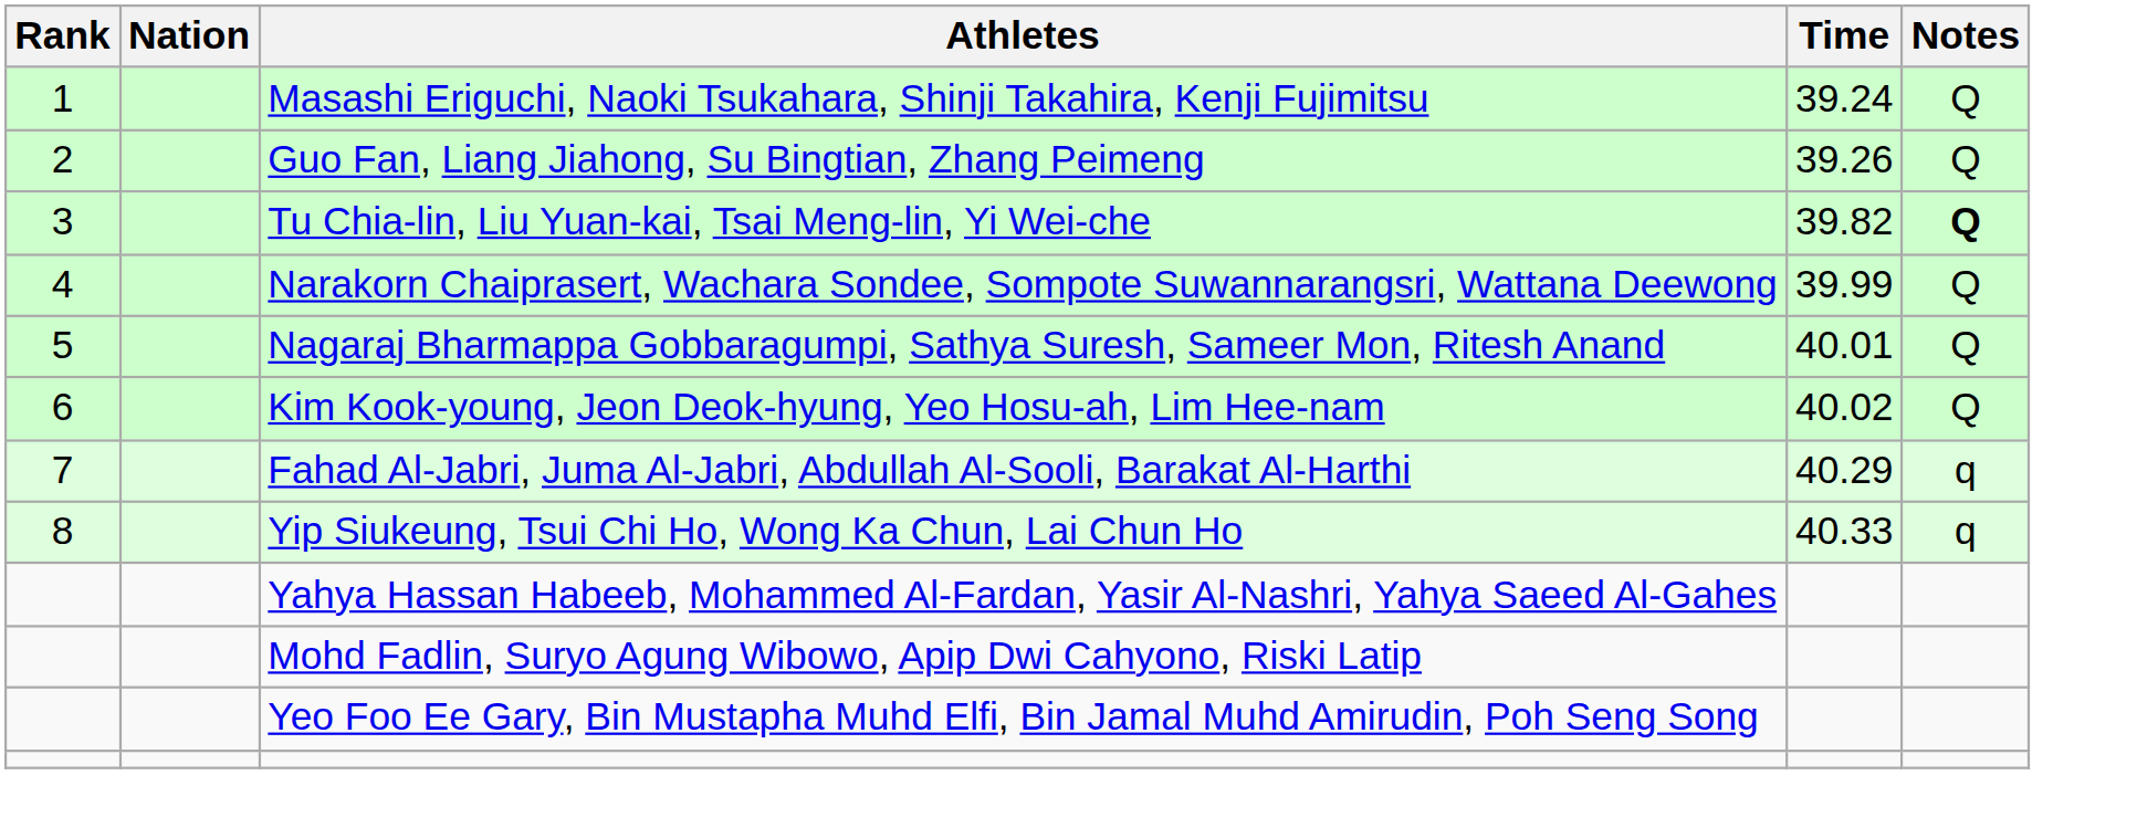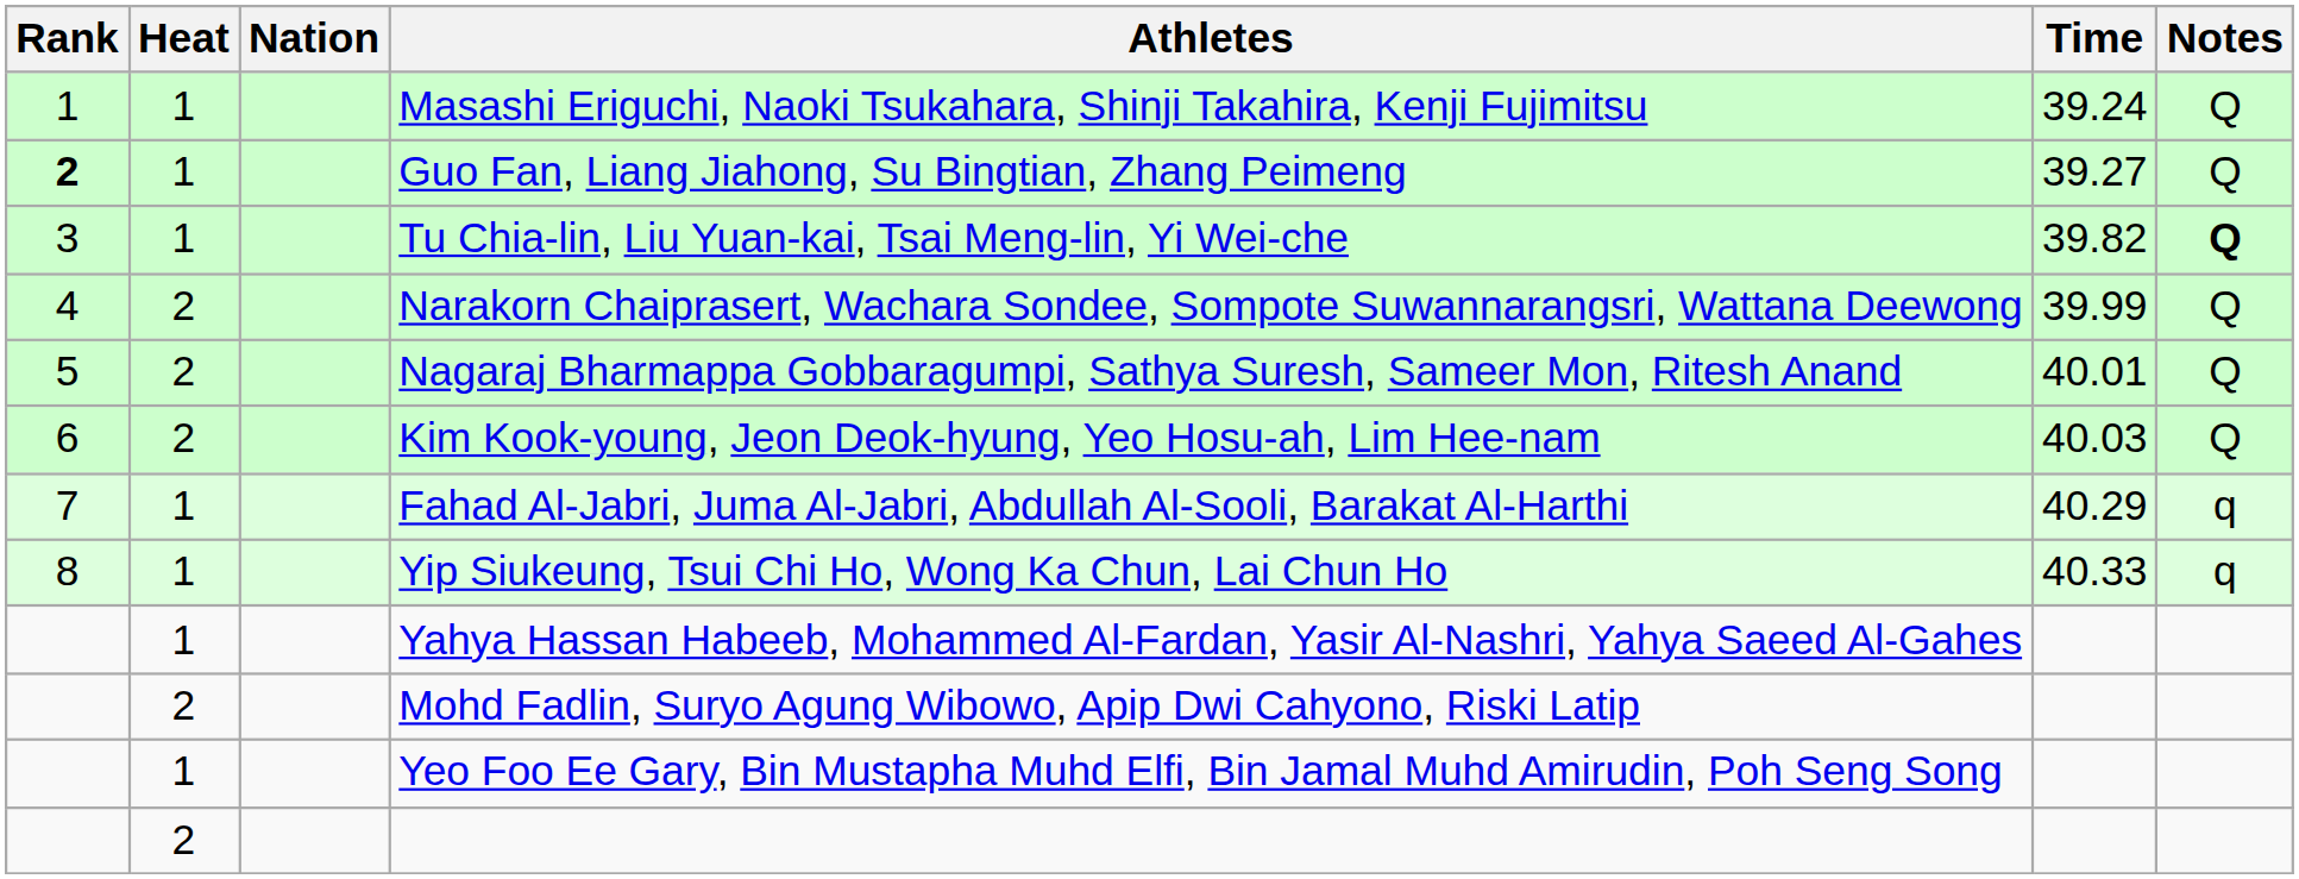 <table class="wikitable sortable" style="text-align:center">
 <tr>
 <th>Rank</th>
+<th>Heat</th>
 <th>Nation</th>
 <th>Athletes</th>
 <th>Time</th>
 <th>Notes</th>
 </tr>
 <tr bgcolor=ccffcc>
 <td>1</td>
+<td>1</td>
 <td align=left></td>
 <td align=left><a href='#'>Masashi Eriguchi</a>, <a href='#'>Naoki Tsukahara</a>, <a href='#'>Shinji Takahira</a>, <a href='#'>Kenji Fujimitsu</a></td>
 <td>39.24</td>
 <td>Q</td>
 </tr>
 <tr bgcolor=ccffcc>
-<td>2</td>
+<td><strong>2</strong></td>
+<td>1</td>
 <td align=left></td>
 <td align=left><a href='#'>Guo Fan</a>, <a href='#'>Liang Jiahong</a>, <a href='#'>Su Bingtian</a>, <a href='#'>Zhang Peimeng</a></td>
-<td>39.26</td>
+<td>39.27</td>
 <td>Q</td>
 </tr>
 <tr bgcolor=ccffcc>
 <td>3</td>
+<td>1</td>
 <td align=left></td>
 <td align=left><a href='#'>Tu Chia-lin</a>, <a href='#'>Liu Yuan-kai</a>, <a href='#'>Tsai Meng-lin</a>, <a href='#'>Yi Wei-che</a></td>
 <td>39.82</td>
 <td><strong>Q</strong></td>
 </tr>
 <tr bgcolor=ccffcc>
 <td>4</td>
+<td>2</td>
 <td align=left></td>
 <td align=left><a href='#'>Narakorn Chaiprasert</a>, <a href='#'>Wachara Sondee</a>, <a href='#'>Sompote Suwannarangsri</a>, <a href='#'>Wattana Deewong</a></td>
 <td>39.99</td>
 <td>Q</td>
 </tr>
 <tr bgcolor=ccffcc>
 <td>5</td>
+<td>2</td>
 <td align=left></td>
 <td align=left><a href='#'>Nagaraj Bharmappa Gobbaragumpi</a>, <a href='#'>Sathya Suresh</a>, <a href='#'>Sameer Mon</a>, <a href='#'>Ritesh Anand</a></td>
 <td>40.01</td>
 <td>Q</td>
 </tr>
 <tr bgcolor=ccffcc>
 <td>6</td>
+<td>2</td>
 <td align=left></td>
 <td align=left><a href='#'>Kim Kook-young</a>, <a href='#'>Jeon Deok-hyung</a>, <a href='#'>Yeo Hosu-ah</a>, <a href='#'>Lim Hee-nam</a></td>
-<td>40.02</td>
+<td>40.03</td>
 <td>Q</td>
 </tr>
 <tr bgcolor=ddffdd>
 <td>7</td>
+<td>1</td>
 <td align=left></td>
 <td align=left><a href='#'>Fahad Al-Jabri</a>, <a href='#'>Juma Al-Jabri</a>, <a href='#'>Abdullah Al-Sooli</a>, <a href='#'>Barakat Al-Harthi</a></td>
 <td>40.29</td>
 <td>q</td>
 </tr>
 <tr bgcolor=ddffdd>
 <td>8</td>
+<td>1</td>
 <td align=left></td>
 <td align=left><a href='#'>Yip Siukeung</a>, <a href='#'>Tsui Chi Ho</a>, <a href='#'>Wong Ka Chun</a>, <a href='#'>Lai Chun Ho</a></td>
 <td>40.33</td>
 <td>q</td>
 </tr>
 <tr>
 <td></td>
+<td>1</td>
 <td align=left></td>
 <td align=left><a href='#'>Yahya Hassan Habeeb</a>, <a href='#'>Mohammed Al-Fardan</a>, <a href='#'>Yasir Al-Nashri</a>, <a href='#'>Yahya Saeed Al-Gahes</a></td>
 <td></td>
 <td></td>
 </tr>
 <tr>
 <td></td>
+<td>2</td>
 <td align=left></td>
 <td align=left><a href='#'>Mohd Fadlin</a>, <a href='#'>Suryo Agung Wibowo</a>, <a href='#'>Apip Dwi Cahyono</a>, <a href='#'>Riski Latip</a></td>
 <td></td>
 <td></td>
 </tr>
 <tr>
 <td></td>
+<td>1</td>
 <td align=left></td>
 <td align=left><a href='#'>Yeo Foo Ee Gary</a>, <a href='#'>Bin Mustapha Muhd Elfi</a>, <a href='#'>Bin Jamal Muhd Amirudin</a>, <a href='#'>Poh Seng Song</a></td>
 <td></td>
 <td></td>
 </tr>
 <tr>
 <td></td>
+<td>2</td>
 <td align=left></td>
 <td align=left></td>
 <td></td>
 <td></td>
 </tr>
 </table>
